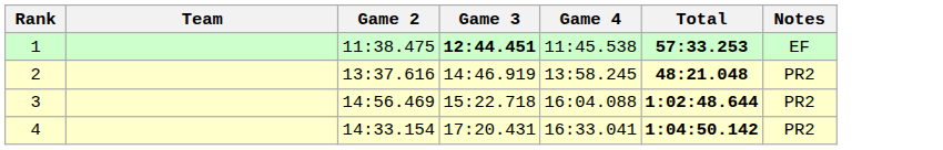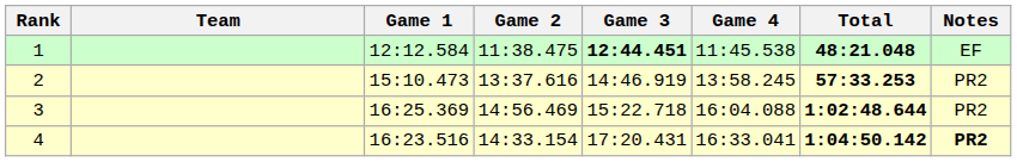 <table class=wikitable style="text-align:center">
 <tr>
 <th width=40>Rank</th>
 <th width=200>Team</th>
+<th width=70>Game 1</th>
 <th width=70>Game 2</th>
 <th width=70>Game 3</th>
 <th width=70>Game 4</th>
 <th width=80>Total</th>
 <th width=50>Notes</th>
 </tr>
 <tr bgcolor="#ccffcc">
 <td>1</td>
 <td align=left></td>
+<td>12:12.584</td>
 <td>11:38.475</td>
 <td><strong>12:44.451</strong></td>
 <td>11:45.538</td>
-<td><strong>57:33.253</strong></td>
+<td><strong>48:21.048</strong></td>
 <td>EF</td>
 </tr>
 <tr bgcolor="#ffffcc">
 <td>2</td>
 <td align=left></td>
+<td>15:10.473</td>
 <td>13:37.616</td>
 <td>14:46.919</td>
 <td>13:58.245</td>
-<td><strong>48:21.048</strong></td>
+<td><strong>57:33.253</strong></td>
 <td>PR2</td>
 </tr>
 <tr bgcolor="#ffffcc">
 <td>3</td>
 <td align=left></td>
+<td>16:25.369</td>
 <td>14:56.469</td>
 <td>15:22.718</td>
 <td>16:04.088</td>
 <td><strong>1:02:48.644</strong></td>
 <td>PR2</td>
 </tr>
 <tr bgcolor="#ffffcc">
 <td>4</td>
 <td align=left></td>
+<td>16:23.516</td>
 <td>14:33.154</td>
 <td>17:20.431</td>
 <td>16:33.041</td>
 <td><strong>1:04:50.142</strong></td>
-<td>PR2</td>
+<td><strong>PR2</strong></td>
 </tr>
 </table>
